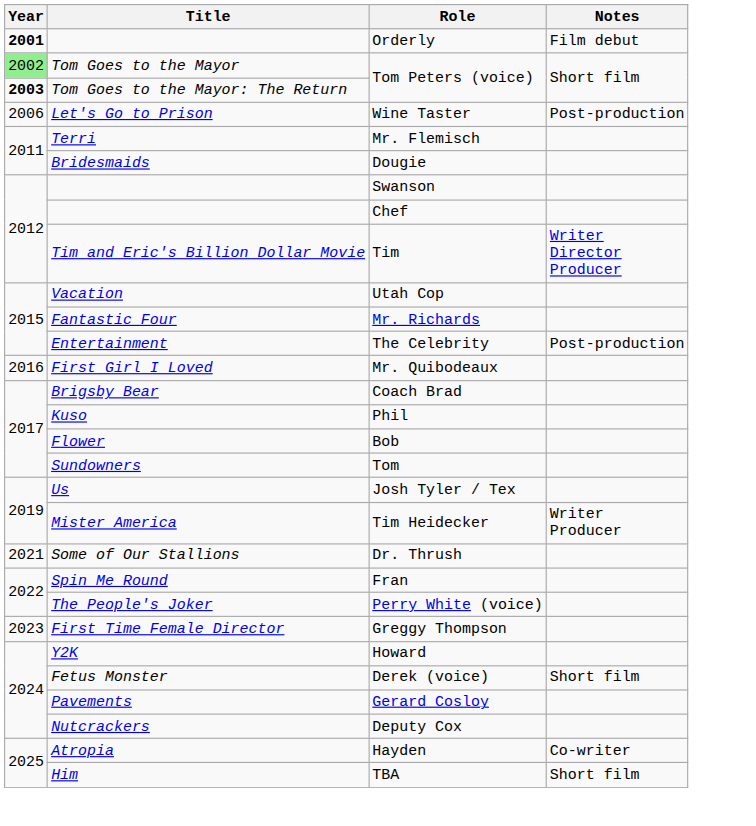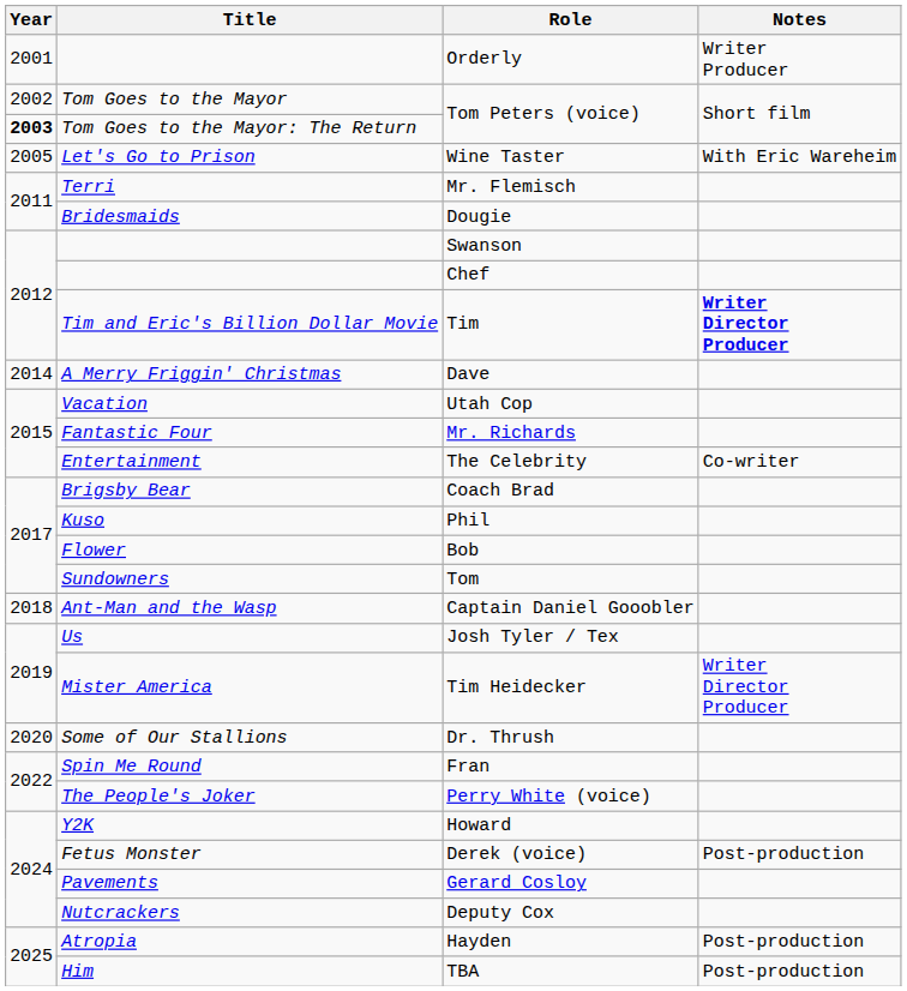 <table class = "wikitable sortable">
 <tr>
 <th>Year</th>
 <th>Title</th>
 <th>Role</th>
 <th class = "unsortable">Notes</th>
 </tr>
 <tr>
-<td><strong>2001</strong></td>
+<td>2001</td>
 <td><em></em></td>
 <td>Orderly</td>
-<td>Film debut</td>
+<td>Writer<br>Producer</td>
 </tr>
 <tr>
-<td style="background: lightgreen;">2002</td>
+<td>2002</td>
 <td><em>Tom Goes to the Mayor</em></td>
 <td rowspan="2">Tom Peters (voice)</td>
 <td rowspan="2">Short film</td>
 </tr>
 <tr>
 <td><strong>2003</strong></td>
 <td><em>Tom Goes to the Mayor: The Return</em></td>
 </tr>
 <tr>
-<td>2006</td>
+<td>2005</td>
 <td><em><a href='#'>Let's Go to Prison</a></em></td>
 <td>Wine Taster</td>
-<td>Post-production</td>
+<td>With Eric Wareheim</td>
 </tr>
 <tr>
 <td rowspan= "2">2011</td>
 <td><em><a href='#'>Terri</a></em></td>
 <td>Mr. Flemisch</td>
 <td></td>
 </tr>
 <tr>
 <td><em><a href='#'>Bridesmaids</a></em></td>
 <td>Dougie</td>
 <td></td>
 </tr>
 <tr>
 <td rowspan= "3">2012</td>
 <td><em></em></td>
 <td>Swanson</td>
 <td></td>
 </tr>
 <tr>
 <td><em></em></td>
 <td>Chef</td>
 <td></td>
 </tr>
 <tr>
 <td><em><a href='#'>Tim and Eric's Billion Dollar Movie</a></em></td>
 <td>Tim</td>
-<td><a href='#'>Writer</a><br><a href='#'>Director</a><br><a href='#'>Producer</a></td>
+<td><strong><a href='#'>Writer</a><br><a href='#'>Director</a><br><a href='#'>Producer</a></strong></td>
+</tr>
+<tr>
+<td>2014</td>
+<td><em><a href='#'>A Merry Friggin' Christmas</a></em></td>
+<td>Dave</td>
+<td></td>
 </tr>
 <tr>
 <td rowspan= "3">2015</td>
 <td><em><a href='#'>Vacation</a></em></td>
 <td>Utah Cop</td>
 <td></td>
 </tr>
 <tr>
 <td><em><a href='#'>Fantastic Four</a></em></td>
 <td><a href='#'>Mr. Richards</a></td>
 <td></td>
 </tr>
 <tr>
 <td><em><a href='#'>Entertainment</a></em></td>
 <td>The Celebrity</td>
-<td>Post-production</td>
-</tr>
-<tr>
-<td>2016</td>
-<td><em><a href='#'>First Girl I Loved</a></em></td>
-<td>Mr. Quibodeaux</td>
-<td></td>
+<td>Co-writer</td>
 </tr>
 <tr>
 <td rowspan="4">2017</td>
 <td><em><a href='#'>Brigsby Bear</a></em></td>
 <td>Coach Brad</td>
 <td></td>
 </tr>
 <tr>
 <td><em><a href='#'>Kuso</a></em></td>
 <td>Phil</td>
 <td></td>
 </tr>
 <tr>
 <td><em><a href='#'>Flower</a></em></td>
 <td>Bob</td>
 <td></td>
 </tr>
 <tr>
 <td><em><a href='#'>Sundowners</a></em></td>
 <td>Tom</td>
 <td></td>
 </tr>
 <tr>
+<td>2018</td>
+<td><em><a href='#'>Ant-Man and the Wasp</a></em></td>
+<td>Captain Daniel Gooobler</td>
+<td></td>
+</tr>
+<tr>
 <td rowspan="2">2019</td>
 <td><em><a href='#'>Us</a></em></td>
 <td>Josh Tyler / Tex</td>
 <td></td>
 </tr>
 <tr>
 <td><em><a href='#'>Mister America</a></em></td>
 <td>Tim Heidecker</td>
-<td>Writer<br>Producer</td>
+<td><a href='#'>Writer</a><br><a href='#'>Director</a><br><a href='#'>Producer</a></td>
 </tr>
 <tr>
-<td>2021</td>
+<td>2020</td>
 <td><em>Some of Our Stallions</em></td>
 <td>Dr. Thrush</td>
 <td></td>
 </tr>
 <tr>
 <td rowspan="2">2022</td>
 <td><em><a href='#'>Spin Me Round</a></em></td>
 <td>Fran</td>
 <td></td>
 </tr>
 <tr>
 <td><em><a href='#'>The People's Joker</a></em></td>
 <td><a href='#'>Perry White</a> (voice)</td>
 <td></td>
 </tr>
 <tr>
-<td>2023</td>
-<td><em><a href='#'>First Time Female Director</a></em></td>
-<td>Greggy Thompson</td>
-<td></td>
-</tr>
-<tr>
 <td rowspan="4">2024</td>
 <td><em><a href='#'>Y2K</a></em></td>
 <td>Howard</td>
 <td></td>
 </tr>
 <tr>
 <td><em>Fetus Monster</em></td>
 <td>Derek (voice)</td>
-<td>Short film</td>
+<td>Post-production</td>
 </tr>
 <tr>
 <td><em><a href='#'> Pavements</a></em></td>
 <td><a href='#'>Gerard Cosloy</a></td>
 <td></td>
 </tr>
 <tr>
 <td><em><a href='#'>Nutcrackers</a></em></td>
 <td>Deputy Cox</td>
 <td></td>
 </tr>
 <tr>
 <td rowspan="2">2025</td>
 <td><em><a href='#'>Atropia</a></em></td>
 <td>Hayden</td>
-<td>Co-writer</td>
+<td>Post-production</td>
 </tr>
 <tr>
 <td><em><a href='#'>Him</a></em></td>
 <td>TBA</td>
-<td>Short film</td>
+<td>Post-production</td>
 </tr>
 </table>
